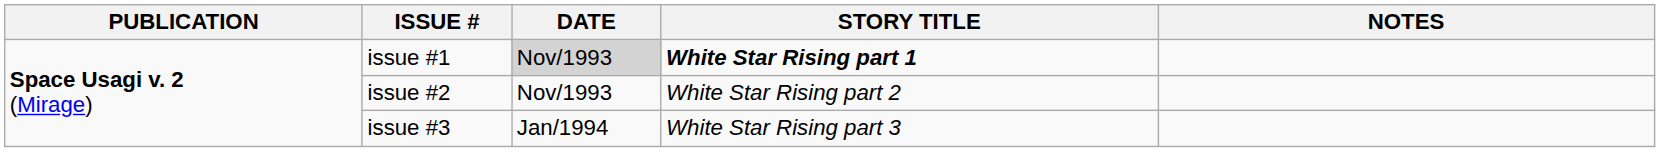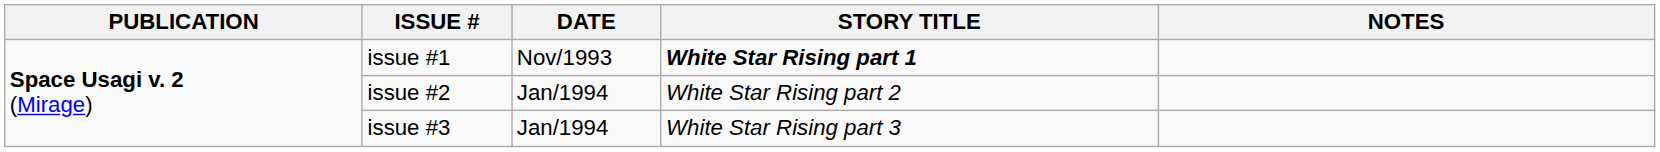 <table class="wikitable">
 <tr>
 <th width="250"><strong>PUBLICATION</strong></th>
 <th width="100"><strong>ISSUE #</strong></th>
 <th width="100"><strong>DATE</strong></th>
 <th width="350"><strong>STORY TITLE</strong></th>
 <th width="350"><strong>NOTES</strong></th>
 </tr>
 <tr>
 <td rowspan=3><strong>Space Usagi v. 2</strong><br>(<a href='#'>Mirage</a>)</td>
 <td>issue #1</td>
-<td style="background: lightgrey;">Nov/1993</td>
+<td>Nov/1993</td>
 <td><strong><em>White Star Rising part 1</em></strong></td>
 <td></td>
 </tr>
 <tr>
 <td>issue #2</td>
-<td>Nov/1993</td>
+<td>Jan/1994</td>
 <td><em>White Star Rising part 2</em></td>
 <td></td>
 </tr>
 <tr>
 <td>issue #3</td>
 <td>Jan/1994</td>
 <td><em>White Star Rising part 3</em></td>
 <td></td>
 </tr>
 </table>
